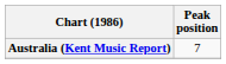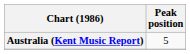 <table class="wikitable sortable plainrowheaders" style="text-align:center">
 <tr>
 <th scope="col">Chart (1986)</th>
 <th scope="col">Peak<br>position</th>
 </tr>
 <tr>
 <th scope="row">Australia (<a href='#'>Kent Music Report</a>)</th>
-<td>7</td>
+<td>5</td>
 </tr>
 <tr>
 </tr>
 <tr>
 </tr>
 <tr>
 </tr>
 <tr>
 </tr>
 <tr>
 </tr>
 <tr>
 </tr>
 </table>
